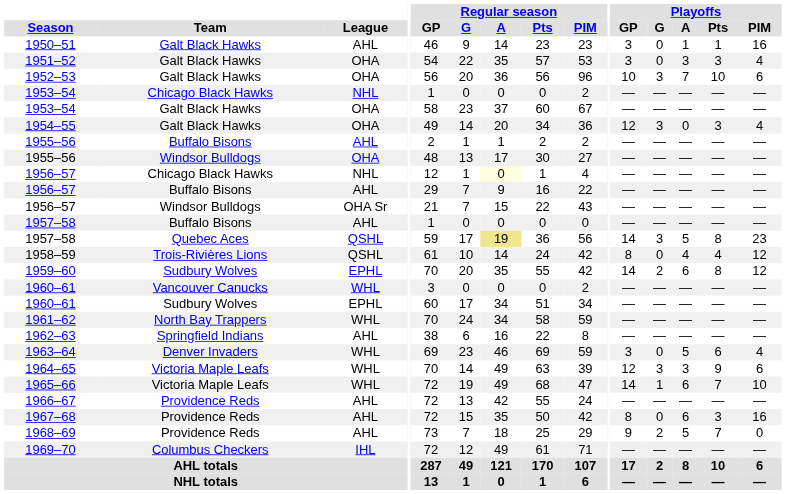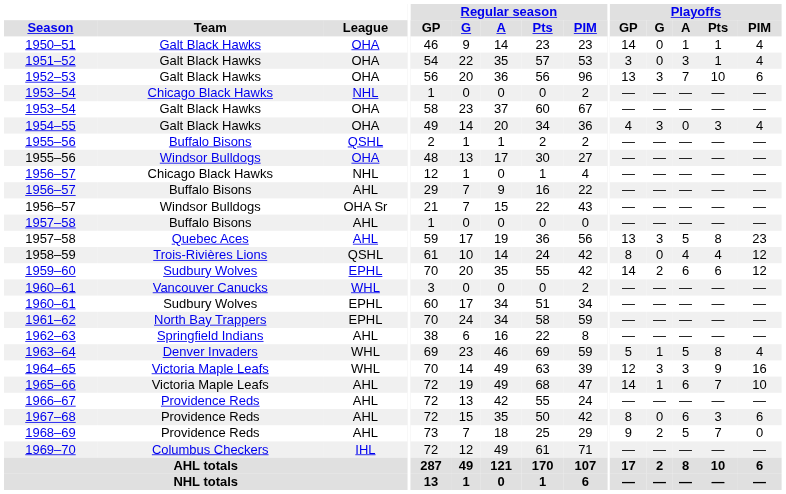 <table border="0" cellpadding="1" cellspacing="0" style="text-align:center; width:60em">
 <tr bgcolor="#e0e0e0">
 <th colspan="3" bgcolor="#ffffff"></th>
 <th rowspan="100" bgcolor="#ffffff"></th>
 <th colspan="5"><a href='#'>Regular season</a></th>
 <th rowspan="100" bgcolor="#ffffff"></th>
 <th colspan="5"><a href='#'>Playoffs</a></th>
 </tr>
 <tr bgcolor="#e0e0e0">
 <th><a href='#'>Season</a></th>
 <th>Team</th>
 <th>League</th>
 <th>GP</th>
 <th><a href='#'>G</a></th>
 <th><a href='#'>A</a></th>
 <th><a href='#'>Pts</a></th>
 <th><a href='#'>PIM</a></th>
 <th>GP</th>
 <th>G</th>
 <th>A</th>
 <th>Pts</th>
 <th>PIM</th>
 </tr>
 <tr>
 <td><a href='#'>1950–51</a></td>
 <td><a href='#'>Galt Black Hawks</a></td>
-<td>AHL</td>
+<td><a href='#'>OHA</a></td>
 <td>46</td>
 <td>9</td>
 <td>14</td>
 <td>23</td>
 <td>23</td>
-<td>3</td>
+<td>14</td>
 <td>0</td>
 <td>1</td>
 <td>1</td>
-<td>16</td>
+<td>4</td>
 </tr>
 <tr bgcolor="#f0f0f0">
 <td><a href='#'>1951–52</a></td>
 <td>Galt Black Hawks</td>
 <td>OHA</td>
 <td>54</td>
 <td>22</td>
 <td>35</td>
 <td>57</td>
 <td>53</td>
 <td>3</td>
 <td>0</td>
 <td>3</td>
-<td>3</td>
+<td>1</td>
 <td>4</td>
 </tr>
 <tr>
 <td><a href='#'>1952–53</a></td>
 <td>Galt Black Hawks</td>
 <td>OHA</td>
 <td>56</td>
 <td>20</td>
 <td>36</td>
 <td>56</td>
 <td>96</td>
-<td>10</td>
+<td>13</td>
 <td>3</td>
 <td>7</td>
 <td>10</td>
 <td>6</td>
 </tr>
 <tr bgcolor="#f0f0f0">
 <td><a href='#'>1953–54</a></td>
 <td><a href='#'>Chicago Black Hawks</a></td>
 <td><a href='#'>NHL</a></td>
 <td>1</td>
 <td>0</td>
 <td>0</td>
 <td>0</td>
 <td>2</td>
 <td>—</td>
 <td>—</td>
 <td>—</td>
 <td>—</td>
 <td>—</td>
 </tr>
 <tr>
 <td><a href='#'>1953–54</a></td>
 <td>Galt Black Hawks</td>
 <td>OHA</td>
 <td>58</td>
 <td>23</td>
 <td>37</td>
 <td>60</td>
 <td>67</td>
 <td>—</td>
 <td>—</td>
 <td>—</td>
 <td>—</td>
 <td>—</td>
 </tr>
 <tr bgcolor="#f0f0f0">
 <td><a href='#'>1954–55</a></td>
 <td>Galt Black Hawks</td>
 <td>OHA</td>
 <td>49</td>
 <td>14</td>
 <td>20</td>
 <td>34</td>
 <td>36</td>
-<td>12</td>
+<td>4</td>
 <td>3</td>
 <td>0</td>
 <td>3</td>
 <td>4</td>
 </tr>
 <tr>
 <td><a href='#'>1955–56</a></td>
 <td><a href='#'>Buffalo Bisons</a></td>
-<td><a href='#'>AHL</a></td>
+<td><a href='#'>QSHL</a></td>
 <td>2</td>
 <td>1</td>
 <td>1</td>
 <td>2</td>
 <td>2</td>
 <td>—</td>
 <td>—</td>
 <td>—</td>
 <td>—</td>
 <td>—</td>
 </tr>
 <tr bgcolor="#f0f0f0">
 <td>1955–56</td>
 <td><a href='#'>Windsor Bulldogs</a></td>
 <td><a href='#'>OHA</a></td>
 <td>48</td>
 <td>13</td>
 <td>17</td>
 <td>30</td>
 <td>27</td>
 <td>—</td>
 <td>—</td>
 <td>—</td>
 <td>—</td>
 <td>—</td>
 </tr>
 <tr>
 <td><a href='#'>1956–57</a></td>
 <td>Chicago Black Hawks</td>
 <td>NHL</td>
 <td>12</td>
 <td>1</td>
-<td style="background: lightyellow;">0</td>
+<td>0</td>
 <td>1</td>
 <td>4</td>
 <td>—</td>
 <td>—</td>
 <td>—</td>
 <td>—</td>
 <td>—</td>
 </tr>
 <tr bgcolor="#f0f0f0">
 <td><a href='#'>1956–57</a></td>
 <td>Buffalo Bisons</td>
 <td>AHL</td>
 <td>29</td>
 <td>7</td>
 <td>9</td>
 <td>16</td>
 <td>22</td>
 <td>—</td>
 <td>—</td>
 <td>—</td>
 <td>—</td>
 <td>—</td>
 </tr>
 <tr>
 <td>1956–57</td>
 <td>Windsor Bulldogs</td>
 <td>OHA Sr</td>
 <td>21</td>
 <td>7</td>
 <td>15</td>
 <td>22</td>
 <td>43</td>
 <td>—</td>
 <td>—</td>
 <td>—</td>
 <td>—</td>
 <td>—</td>
 </tr>
 <tr bgcolor="#f0f0f0">
 <td><a href='#'>1957–58</a></td>
 <td>Buffalo Bisons</td>
 <td>AHL</td>
 <td>1</td>
 <td>0</td>
 <td>0</td>
 <td>0</td>
 <td>0</td>
 <td>—</td>
 <td>—</td>
 <td>—</td>
 <td>—</td>
 <td>—</td>
 </tr>
 <tr>
 <td>1957–58</td>
 <td><a href='#'>Quebec Aces</a></td>
-<td><a href='#'>QSHL</a></td>
+<td><a href='#'>AHL</a></td>
 <td>59</td>
 <td>17</td>
-<td style="background: khaki;">19</td>
+<td>19</td>
 <td>36</td>
 <td>56</td>
-<td>14</td>
+<td>13</td>
 <td>3</td>
 <td>5</td>
 <td>8</td>
 <td>23</td>
 </tr>
 <tr bgcolor="#f0f0f0">
 <td>1958–59</td>
 <td><a href='#'>Trois-Rivières Lions</a></td>
 <td>QSHL</td>
 <td>61</td>
 <td>10</td>
 <td>14</td>
 <td>24</td>
 <td>42</td>
 <td>8</td>
 <td>0</td>
 <td>4</td>
 <td>4</td>
 <td>12</td>
 </tr>
 <tr>
 <td><a href='#'>1959–60</a></td>
 <td><a href='#'>Sudbury Wolves</a></td>
 <td><a href='#'>EPHL</a></td>
 <td>70</td>
 <td>20</td>
 <td>35</td>
 <td>55</td>
 <td>42</td>
 <td>14</td>
 <td>2</td>
 <td>6</td>
-<td>8</td>
+<td>6</td>
 <td>12</td>
 </tr>
 <tr bgcolor="#f0f0f0">
 <td><a href='#'>1960–61</a></td>
 <td><a href='#'>Vancouver Canucks</a></td>
 <td><a href='#'>WHL</a></td>
 <td>3</td>
 <td>0</td>
 <td>0</td>
 <td>0</td>
 <td>2</td>
 <td>—</td>
 <td>—</td>
 <td>—</td>
 <td>—</td>
 <td>—</td>
 </tr>
 <tr>
 <td><a href='#'>1960–61</a></td>
 <td>Sudbury Wolves</td>
 <td>EPHL</td>
 <td>60</td>
 <td>17</td>
 <td>34</td>
 <td>51</td>
 <td>34</td>
 <td>—</td>
 <td>—</td>
 <td>—</td>
 <td>—</td>
 <td>—</td>
 </tr>
 <tr bgcolor="#f0f0f0">
 <td><a href='#'>1961–62</a></td>
 <td><a href='#'>North Bay Trappers</a></td>
-<td>WHL</td>
+<td>EPHL</td>
 <td>70</td>
 <td>24</td>
 <td>34</td>
 <td>58</td>
 <td>59</td>
 <td>—</td>
 <td>—</td>
 <td>—</td>
 <td>—</td>
 <td>—</td>
 </tr>
 <tr>
 <td><a href='#'>1962–63</a></td>
 <td><a href='#'>Springfield Indians</a></td>
 <td>AHL</td>
 <td>38</td>
 <td>6</td>
 <td>16</td>
 <td>22</td>
 <td>8</td>
 <td>—</td>
 <td>—</td>
 <td>—</td>
 <td>—</td>
 <td>—</td>
 </tr>
 <tr bgcolor="#f0f0f0">
 <td><a href='#'>1963–64</a></td>
 <td><a href='#'>Denver Invaders</a></td>
 <td>WHL</td>
 <td>69</td>
 <td>23</td>
 <td>46</td>
 <td>69</td>
 <td>59</td>
-<td>3</td>
-<td>0</td>
 <td>5</td>
-<td>6</td>
+<td>1</td>
+<td>5</td>
+<td>8</td>
 <td>4</td>
 </tr>
 <tr>
 <td><a href='#'>1964–65</a></td>
 <td><a href='#'>Victoria Maple Leafs</a></td>
 <td>WHL</td>
 <td>70</td>
 <td>14</td>
 <td>49</td>
 <td>63</td>
 <td>39</td>
 <td>12</td>
 <td>3</td>
 <td>3</td>
 <td>9</td>
-<td>6</td>
+<td>16</td>
 </tr>
 <tr bgcolor="#f0f0f0">
 <td><a href='#'>1965–66</a></td>
 <td>Victoria Maple Leafs</td>
-<td>WHL</td>
+<td>AHL</td>
 <td>72</td>
 <td>19</td>
 <td>49</td>
 <td>68</td>
 <td>47</td>
 <td>14</td>
 <td>1</td>
 <td>6</td>
 <td>7</td>
 <td>10</td>
 </tr>
 <tr>
 <td><a href='#'>1966–67</a></td>
 <td><a href='#'>Providence Reds</a></td>
 <td>AHL</td>
 <td>72</td>
 <td>13</td>
 <td>42</td>
 <td>55</td>
 <td>24</td>
 <td>—</td>
 <td>—</td>
 <td>—</td>
 <td>—</td>
 <td>—</td>
 </tr>
 <tr bgcolor="#f0f0f0">
 <td><a href='#'>1967–68</a></td>
 <td>Providence Reds</td>
 <td>AHL</td>
 <td>72</td>
 <td>15</td>
 <td>35</td>
 <td>50</td>
 <td>42</td>
 <td>8</td>
 <td>0</td>
 <td>6</td>
 <td>3</td>
-<td>16</td>
+<td>6</td>
 </tr>
 <tr>
 <td><a href='#'>1968–69</a></td>
 <td>Providence Reds</td>
 <td>AHL</td>
 <td>73</td>
 <td>7</td>
 <td>18</td>
 <td>25</td>
 <td>29</td>
 <td>9</td>
 <td>2</td>
 <td>5</td>
 <td>7</td>
 <td>0</td>
 </tr>
 <tr bgcolor="#f0f0f0">
 <td><a href='#'>1969–70</a></td>
 <td><a href='#'>Columbus Checkers</a></td>
 <td><a href='#'>IHL</a></td>
 <td>72</td>
 <td>12</td>
 <td>49</td>
 <td>61</td>
 <td>71</td>
 <td>—</td>
 <td>—</td>
 <td>—</td>
 <td>—</td>
 <td>—</td>
 </tr>
 <tr bgcolor="#e0e0e0">
 <th colspan="3">AHL totals</th>
 <th>287</th>
 <th>49</th>
 <th>121</th>
 <th>170</th>
 <th>107</th>
 <th>17</th>
 <th>2</th>
 <th>8</th>
 <th>10</th>
 <th>6</th>
 </tr>
 <tr bgcolor="#e0e0e0">
 <th colspan="3">NHL totals</th>
 <th>13</th>
 <th>1</th>
 <th>0</th>
 <th>1</th>
 <th>6</th>
 <th>—</th>
 <th>—</th>
 <th>—</th>
 <th>—</th>
 <th>—</th>
 </tr>
 </table>
